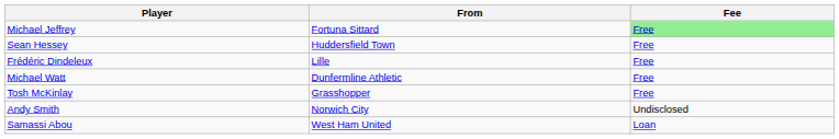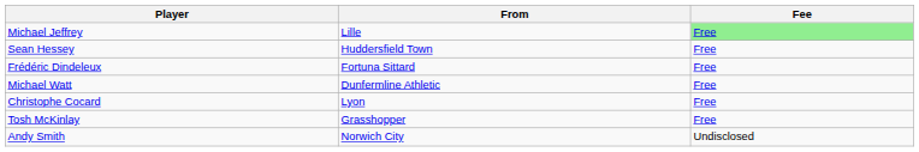 <table class="wikitable" style="text-align:center; font-size:95%;width:98%; text-align:left">
 <tr>
 <th>Player</th>
 <th>From</th>
 <th>Fee</th>
 </tr>
 <tr>
 <td> <a href='#'>Michael Jeffrey</a></td>
-<td> <a href='#'>Fortuna Sittard</a></td>
+<td> <a href='#'>Lille</a></td>
 <td style="background: lightgreen;"><a href='#'>Free</a></td>
 </tr>
 <tr>
 <td> <a href='#'>Sean Hessey</a></td>
 <td> <a href='#'>Huddersfield Town</a></td>
 <td><a href='#'>Free</a></td>
 </tr>
 <tr>
 <td> <a href='#'>Frédéric Dindeleux</a></td>
-<td> <a href='#'>Lille</a></td>
+<td> <a href='#'>Fortuna Sittard</a></td>
 <td><a href='#'>Free</a></td>
 </tr>
 <tr>
 <td> <a href='#'>Michael Watt</a></td>
 <td> <a href='#'>Dunfermline Athletic</a></td>
+<td><a href='#'>Free</a></td>
+</tr>
+<tr>
+<td> <a href='#'>Christophe Cocard</a></td>
+<td> <a href='#'>Lyon</a></td>
 <td><a href='#'>Free</a></td>
 </tr>
 <tr>
 <td> <a href='#'>Tosh McKinlay</a></td>
 <td> <a href='#'>Grasshopper</a></td>
 <td><a href='#'>Free</a></td>
 </tr>
 <tr>
 <td> <a href='#'>Andy Smith</a></td>
 <td> <a href='#'>Norwich City</a></td>
 <td>Undisclosed</td>
 </tr>
-<tr>
-<td> <a href='#'>Samassi Abou</a></td>
-<td> <a href='#'>West Ham United</a></td>
-<td><a href='#'>Loan</a></td>
-</tr>
 </table>
